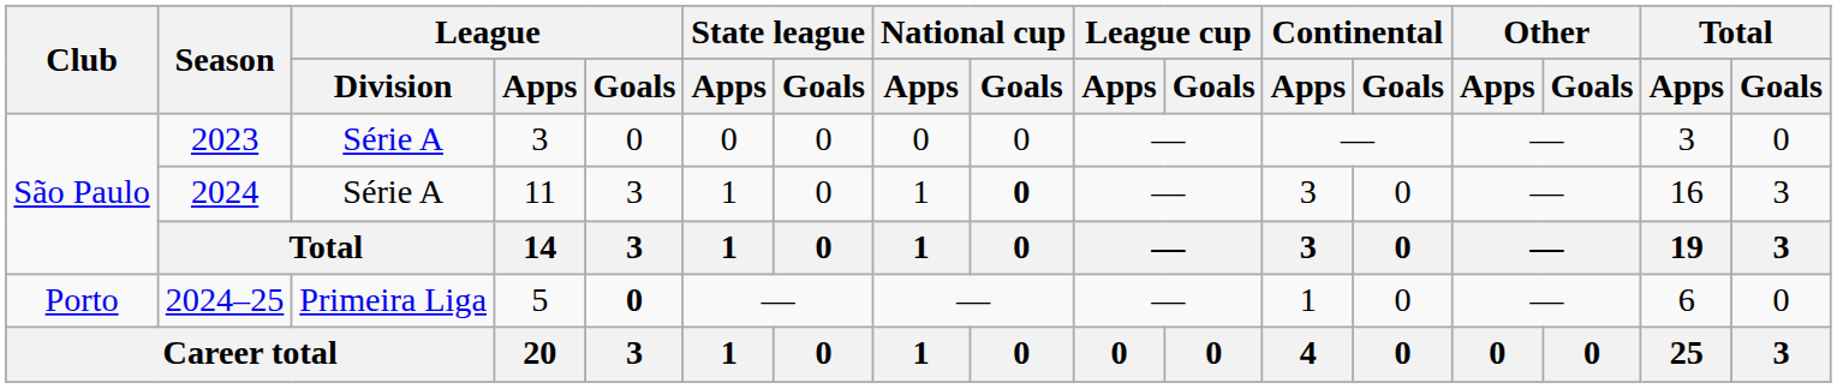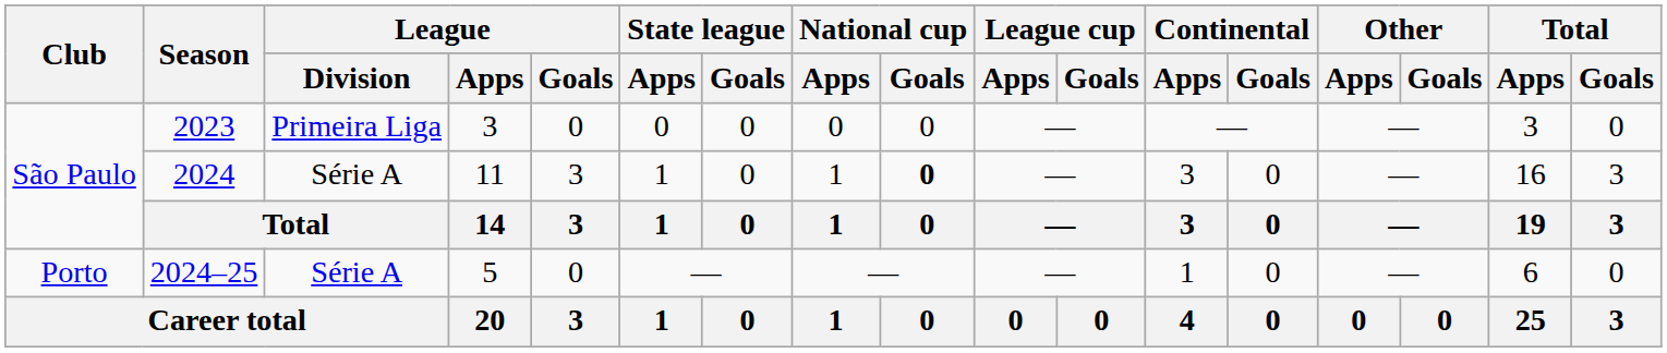 <table class="wikitable" style="text-align:center">
 <tr>
 <th rowspan="2">Club</th>
 <th rowspan="2">Season</th>
 <th colspan="3">League</th>
 <th colspan="2">State league</th>
 <th colspan="2">National cup</th>
 <th colspan="2">League cup</th>
 <th colspan="2">Continental</th>
 <th colspan="2">Other</th>
 <th colspan="2">Total</th>
 </tr>
 <tr>
 <th>Division</th>
 <th>Apps</th>
 <th>Goals</th>
 <th>Apps</th>
 <th>Goals</th>
 <th>Apps</th>
 <th>Goals</th>
 <th>Apps</th>
 <th>Goals</th>
 <th>Apps</th>
 <th>Goals</th>
 <th>Apps</th>
 <th>Goals</th>
 <th>Apps</th>
 <th>Goals</th>
 </tr>
 <tr>
 <td rowspan="3"><a href='#'>São Paulo</a></td>
 <td><a href='#'>2023</a></td>
-<td><a href='#'>Série A</a></td>
+<td><a href='#'>Primeira Liga</a></td>
 <td>3</td>
 <td>0</td>
 <td>0</td>
 <td>0</td>
 <td>0</td>
 <td>0</td>
 <td colspan="2">—</td>
 <td colspan="2">—</td>
 <td colspan="2">—</td>
 <td>3</td>
 <td>0</td>
 </tr>
 <tr>
 <td><a href='#'>2024</a></td>
 <td>Série A</td>
 <td>11</td>
 <td>3</td>
 <td>1</td>
 <td>0</td>
 <td>1</td>
 <td><strong>0</strong></td>
 <td colspan="2">—</td>
 <td>3</td>
 <td>0</td>
 <td colspan="2">—</td>
 <td>16</td>
 <td>3</td>
 </tr>
 <tr>
 <th colspan="2">Total</th>
 <th>14</th>
 <th>3</th>
 <th>1</th>
 <th>0</th>
 <th>1</th>
 <th>0</th>
 <th colspan="2">—</th>
 <th>3</th>
 <th>0</th>
 <th colspan="2">—</th>
 <th>19</th>
 <th>3</th>
 </tr>
 <tr>
 <td><a href='#'>Porto</a></td>
 <td><a href='#'>2024–25</a></td>
-<td><a href='#'>Primeira Liga</a></td>
+<td><a href='#'>Série A</a></td>
 <td>5</td>
-<td><strong>0</strong></td>
+<td>0</td>
 <td colspan="2">—</td>
 <td colspan="2">—</td>
 <td colspan="2">—</td>
 <td>1</td>
 <td>0</td>
 <td colspan="2">—</td>
 <td>6</td>
 <td>0</td>
 </tr>
 <tr>
 <th colspan="3">Career total</th>
 <th>20</th>
 <th>3</th>
 <th>1</th>
 <th>0</th>
 <th>1</th>
 <th>0</th>
 <th>0</th>
 <th>0</th>
 <th>4</th>
 <th>0</th>
 <th>0</th>
 <th>0</th>
 <th>25</th>
 <th>3</th>
 </tr>
 </table>
